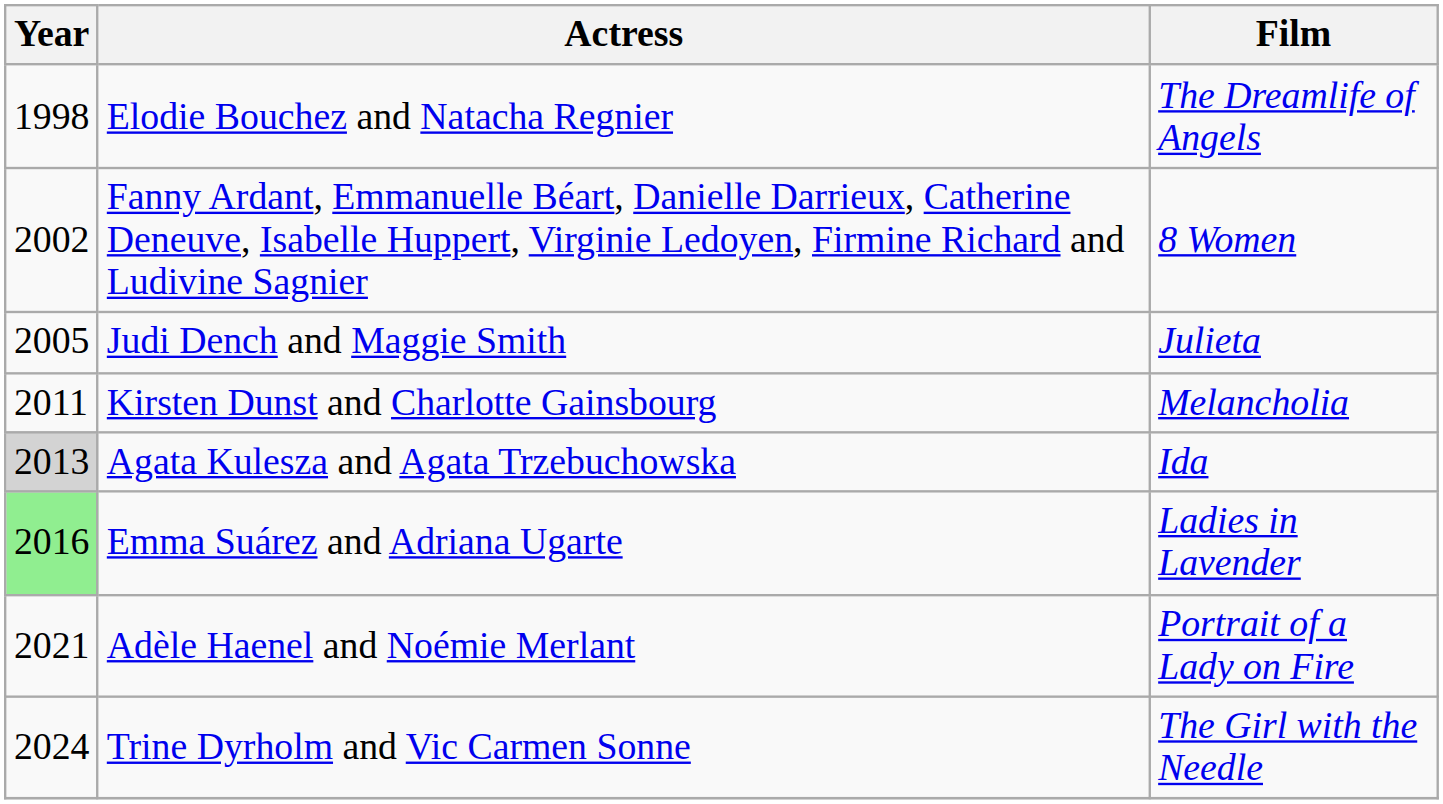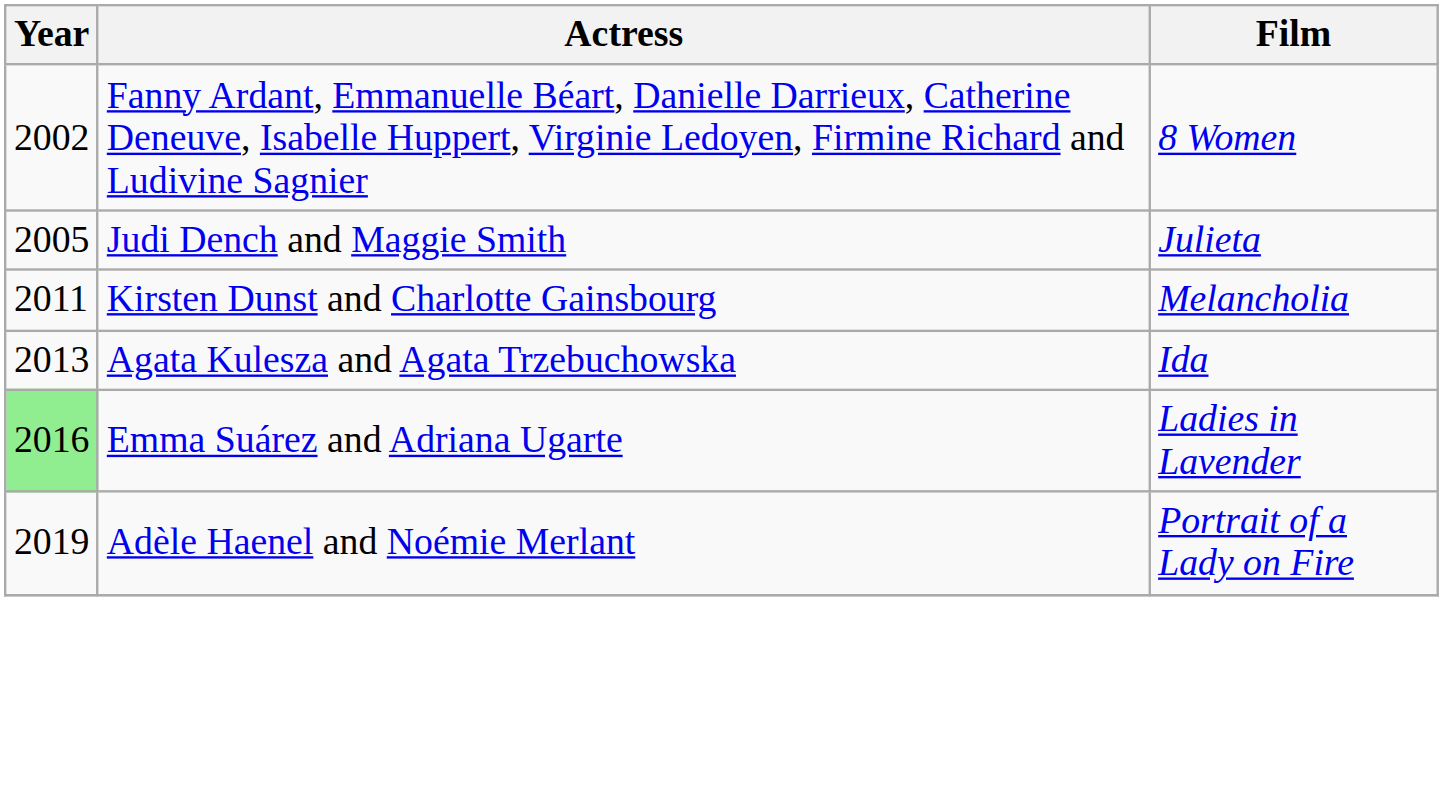 <table class="wikitable sortable">
 <tr>
 <th>Year</th>
 <th>Actress</th>
 <th>Film</th>
-</tr>
-<tr>
-<td>1998</td>
-<td><a href='#'>Elodie Bouchez</a> and <a href='#'>Natacha Regnier</a></td>
-<td><em><a href='#'>The Dreamlife of Angels</a></em></td>
 </tr>
 <tr>
 <td>2002</td>
 <td><a href='#'>Fanny Ardant</a>, <a href='#'>Emmanuelle Béart</a>, <a href='#'>Danielle Darrieux</a>, <a href='#'>Catherine Deneuve</a>, <a href='#'>Isabelle Huppert</a>, <a href='#'>Virginie Ledoyen</a>, <a href='#'>Firmine Richard</a> and <a href='#'>Ludivine Sagnier</a></td>
 <td><em><a href='#'>8 Women</a></em></td>
 </tr>
 <tr>
 <td>2005</td>
 <td><a href='#'>Judi Dench</a> and <a href='#'>Maggie Smith</a></td>
 <td><em><a href='#'>Julieta</a></em></td>
 </tr>
 <tr>
 <td>2011</td>
 <td><a href='#'>Kirsten Dunst</a> and <a href='#'>Charlotte Gainsbourg</a></td>
 <td><em><a href='#'>Melancholia</a></em></td>
 </tr>
 <tr>
-<td style="background: lightgrey;">2013</td>
+<td>2013</td>
 <td><a href='#'>Agata Kulesza</a> and <a href='#'>Agata Trzebuchowska</a></td>
 <td><em><a href='#'>Ida</a></em></td>
 </tr>
 <tr>
 <td style="background: lightgreen;">2016</td>
 <td><a href='#'>Emma Suárez</a> and <a href='#'>Adriana Ugarte</a></td>
 <td><em><a href='#'>Ladies in Lavender</a></em></td>
 </tr>
 <tr>
-<td>2021</td>
+<td>2019</td>
 <td><a href='#'>Adèle Haenel</a> and <a href='#'>Noémie Merlant</a></td>
 <td><em><a href='#'>Portrait of a Lady on Fire</a></em></td>
 </tr>
 <tr>
-<td>2024</td>
-<td><a href='#'>Trine Dyrholm</a> and <a href='#'>Vic Carmen Sonne</a></td>
-<td><em><a href='#'>The Girl with the Needle</a></em></td>
-</tr>
-<tr>
 </tr>
 </table>
